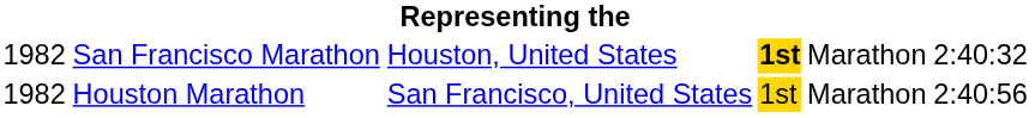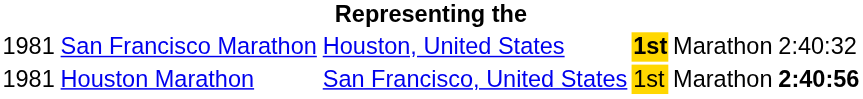 <table>
 <tr>
 <th colspan="6">Representing the </th>
 </tr>
 <tr>
-<td>1982</td>
+<td>1981</td>
 <td><a href='#'>San Francisco Marathon</a></td>
 <td><a href='#'>Houston, United States</a></td>
 <td bgcolor=gold><strong>1st</strong></td>
 <td>Marathon</td>
 <td>2:40:32</td>
 </tr>
 <tr>
-<td>1982</td>
+<td>1981</td>
 <td><a href='#'>Houston Marathon</a></td>
 <td><a href='#'>San Francisco, United States</a></td>
 <td bgcolor="gold">1st</td>
 <td>Marathon</td>
-<td>2:40:56</td>
+<td><strong>2:40:56</strong></td>
 </tr>
 </table>
